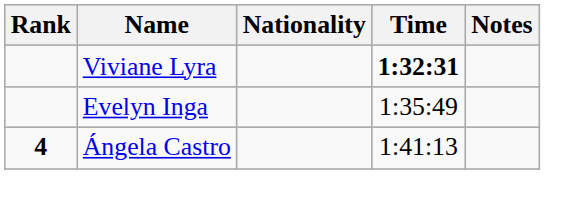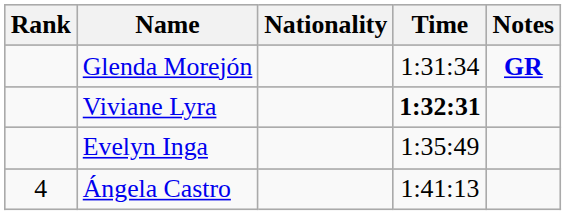 <table class="wikitable sortable" style="text-align:center">
 <tr>
 <th>Rank</th>
 <th>Name</th>
 <th>Nationality</th>
 <th>Time</th>
 <th>Notes</th>
+</tr>
+<tr>
+<td></td>
+<td align=left><a href='#'>Glenda Morejón</a></td>
+<td align=left></td>
+<td>1:31:34</td>
+<td><strong><a href='#'>GR</a></strong></td>
 </tr>
 <tr>
 <td></td>
 <td align=left><a href='#'>Viviane Lyra</a></td>
 <td align=left></td>
 <td><strong>1:32:31</strong></td>
 <td></td>
 </tr>
 <tr>
 <td></td>
 <td align=left><a href='#'>Evelyn Inga</a></td>
 <td align=left></td>
 <td>1:35:49</td>
 <td></td>
 </tr>
 <tr>
-<td><strong>4</strong></td>
+<td>4</td>
 <td align=left><a href='#'>Ángela Castro</a></td>
 <td align=left></td>
 <td>1:41:13</td>
 <td></td>
 </tr>
 </table>
